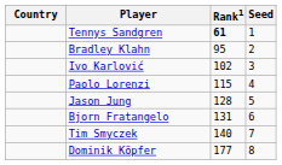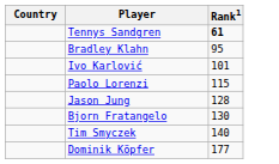 <table class="sortable wikitable">
 <tr>
 <th width="70">Country</th>
 <th width="175">Player</th>
 <th>Rank<sup>1</sup></th>
-<th>Seed</th>
 </tr>
 <tr>
 <td></td>
 <td><a href='#'>Tennys Sandgren</a></td>
 <td><strong>61</strong></td>
-<td>1</td>
 </tr>
 <tr>
 <td></td>
 <td><a href='#'>Bradley Klahn</a></td>
 <td>95</td>
-<td>2</td>
 </tr>
 <tr>
 <td></td>
 <td><a href='#'>Ivo Karlović</a></td>
-<td>102</td>
-<td>3</td>
+<td>101</td>
 </tr>
 <tr>
 <td></td>
 <td><a href='#'>Paolo Lorenzi</a></td>
 <td>115</td>
-<td>4</td>
 </tr>
 <tr>
 <td></td>
 <td><a href='#'>Jason Jung</a></td>
 <td>128</td>
-<td>5</td>
 </tr>
 <tr>
 <td></td>
 <td><a href='#'>Bjorn Fratangelo</a></td>
-<td>131</td>
-<td>6</td>
+<td>130</td>
 </tr>
 <tr>
 <td></td>
 <td><a href='#'>Tim Smyczek</a></td>
 <td>140</td>
-<td>7</td>
 </tr>
 <tr>
 <td></td>
 <td><a href='#'>Dominik Köpfer</a></td>
 <td>177</td>
-<td>8</td>
 </tr>
 </table>
